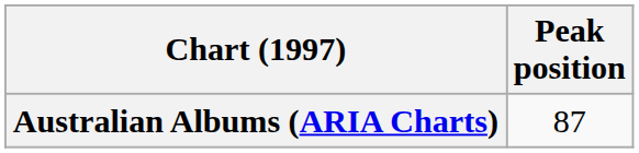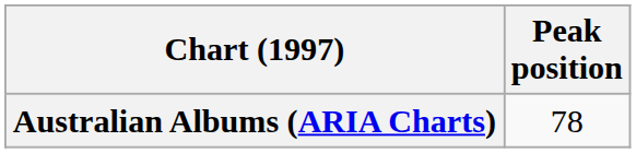 <table class="wikitable sortable plainrowheaders" style="text-align:center">
 <tr>
 <th scope="col">Chart (1997)</th>
 <th scope="col">Peak<br>position</th>
 </tr>
 <tr>
 <th scope="row">Australian Albums (<a href='#'>ARIA Charts</a>)</th>
-<td>87</td>
+<td>78</td>
 </tr>
 </table>
